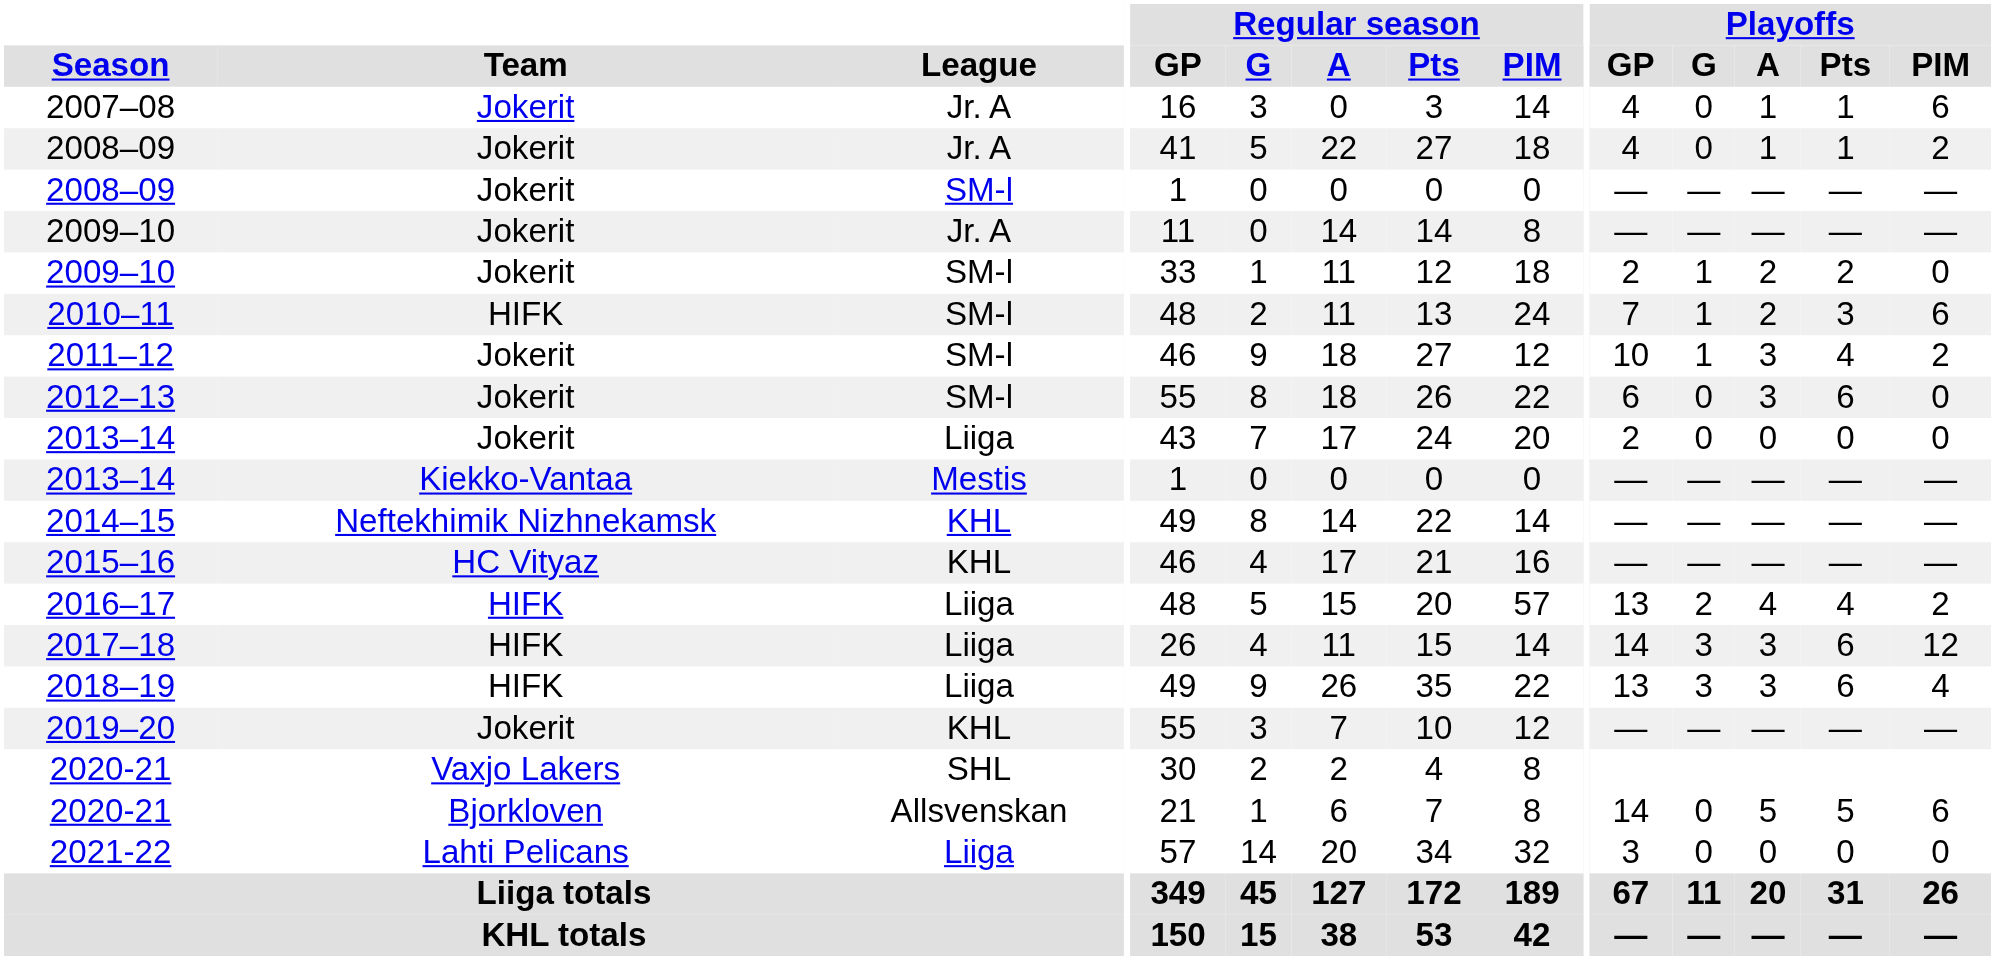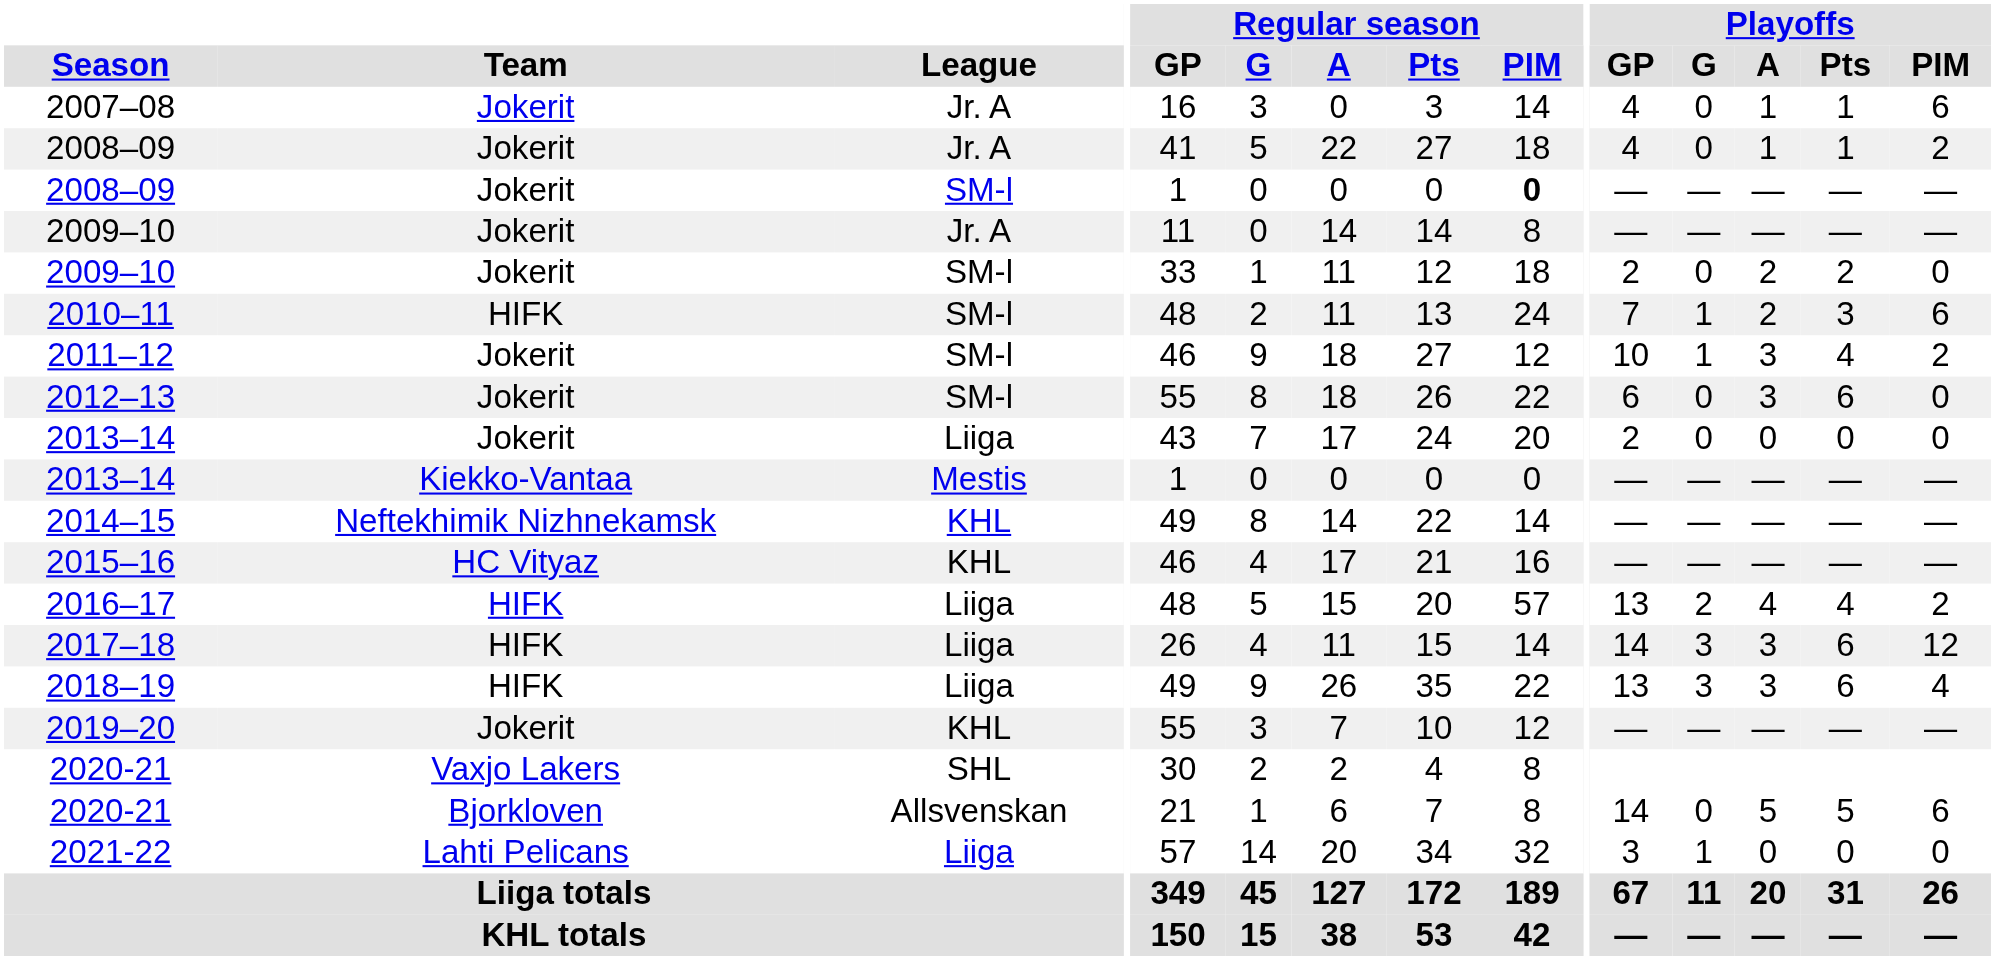 <table border="0" cellpadding="1" cellspacing="0" style="text-align:center; width:60em">
 <tr bgcolor="#e0e0e0">
 <th colspan="3" bgcolor="#ffffff"></th>
 <th rowspan="99" bgcolor="#ffffff"></th>
 <th colspan="5"><a href='#'>Regular season</a></th>
 <th rowspan="99" bgcolor="#ffffff"></th>
 <th colspan="5"><a href='#'>Playoffs</a></th>
 </tr>
 <tr bgcolor="#e0e0e0">
 <th><a href='#'>Season</a></th>
 <th>Team</th>
 <th>League</th>
 <th>GP</th>
 <th><a href='#'>G</a></th>
 <th><a href='#'>A</a></th>
 <th><a href='#'>Pts</a></th>
 <th><a href='#'>PIM</a></th>
 <th>GP</th>
 <th>G</th>
 <th>A</th>
 <th>Pts</th>
 <th>PIM</th>
 </tr>
 <tr>
 <td>2007–08</td>
 <td><a href='#'>Jokerit</a></td>
 <td>Jr. A</td>
 <td>16</td>
 <td>3</td>
 <td>0</td>
 <td>3</td>
 <td>14</td>
 <td>4</td>
 <td>0</td>
 <td>1</td>
 <td>1</td>
 <td>6</td>
 </tr>
 <tr bgcolor="#f0f0f0">
 <td>2008–09</td>
 <td>Jokerit</td>
 <td>Jr. A</td>
 <td>41</td>
 <td>5</td>
 <td>22</td>
 <td>27</td>
 <td>18</td>
 <td>4</td>
 <td>0</td>
 <td>1</td>
 <td>1</td>
 <td>2</td>
 </tr>
 <tr ALIGN="center">
 <td><a href='#'>2008–09</a></td>
 <td>Jokerit</td>
 <td><a href='#'>SM-l</a></td>
 <td>1</td>
 <td>0</td>
 <td>0</td>
 <td>0</td>
-<td>0</td>
+<td><strong>0</strong></td>
 <td>—</td>
 <td>—</td>
 <td>—</td>
 <td>—</td>
 <td>—</td>
 </tr>
 <tr bgcolor="#f0f0f0">
 <td>2009–10</td>
 <td>Jokerit</td>
 <td>Jr. A</td>
 <td>11</td>
 <td>0</td>
 <td>14</td>
 <td>14</td>
 <td>8</td>
 <td>—</td>
 <td>—</td>
 <td>—</td>
 <td>—</td>
 <td>—</td>
 </tr>
 <tr ALIGN="center">
 <td><a href='#'>2009–10</a></td>
 <td>Jokerit</td>
 <td>SM-l</td>
 <td>33</td>
 <td>1</td>
 <td>11</td>
 <td>12</td>
 <td>18</td>
 <td>2</td>
-<td>1</td>
+<td>0</td>
 <td>2</td>
 <td>2</td>
 <td>0</td>
 </tr>
 <tr ALIGN="center" bgcolor="#f0f0f0">
 <td><a href='#'>2010–11</a></td>
 <td>HIFK</td>
 <td>SM-l</td>
 <td>48</td>
 <td>2</td>
 <td>11</td>
 <td>13</td>
 <td>24</td>
 <td>7</td>
 <td>1</td>
 <td>2</td>
 <td>3</td>
 <td>6</td>
 </tr>
 <tr ALIGN="center">
 <td><a href='#'>2011–12</a></td>
 <td>Jokerit</td>
 <td>SM-l</td>
 <td>46</td>
 <td>9</td>
 <td>18</td>
 <td>27</td>
 <td>12</td>
 <td>10</td>
 <td>1</td>
 <td>3</td>
 <td>4</td>
 <td>2</td>
 </tr>
 <tr bgcolor="#f0f0f0">
 <td><a href='#'>2012–13</a></td>
 <td>Jokerit</td>
 <td>SM-l</td>
 <td>55</td>
 <td>8</td>
 <td>18</td>
 <td>26</td>
 <td>22</td>
 <td>6</td>
 <td>0</td>
 <td>3</td>
 <td>6</td>
 <td>0</td>
 </tr>
 <tr>
 <td><a href='#'>2013–14</a></td>
 <td>Jokerit</td>
 <td>Liiga</td>
 <td>43</td>
 <td>7</td>
 <td>17</td>
 <td>24</td>
 <td>20</td>
 <td>2</td>
 <td>0</td>
 <td>0</td>
 <td>0</td>
 <td>0</td>
 </tr>
 <tr bgcolor="#f0f0f0">
 <td><a href='#'>2013–14</a></td>
 <td><a href='#'>Kiekko-Vantaa</a></td>
 <td><a href='#'>Mestis</a></td>
 <td>1</td>
 <td>0</td>
 <td>0</td>
 <td>0</td>
 <td>0</td>
 <td>—</td>
 <td>—</td>
 <td>—</td>
 <td>—</td>
 <td>—</td>
 </tr>
 <tr>
 <td><a href='#'>2014–15</a></td>
 <td><a href='#'>Neftekhimik Nizhnekamsk</a></td>
 <td><a href='#'>KHL</a></td>
 <td>49</td>
 <td>8</td>
 <td>14</td>
 <td>22</td>
 <td>14</td>
 <td>—</td>
 <td>—</td>
 <td>—</td>
 <td>—</td>
 <td>—</td>
 </tr>
 <tr bgcolor="#f0f0f0">
 <td><a href='#'>2015–16</a></td>
 <td><a href='#'>HC Vityaz</a></td>
 <td>KHL</td>
 <td>46</td>
 <td>4</td>
 <td>17</td>
 <td>21</td>
 <td>16</td>
 <td>—</td>
 <td>—</td>
 <td>—</td>
 <td>—</td>
 <td>—</td>
 </tr>
 <tr>
 <td><a href='#'>2016–17</a></td>
 <td><a href='#'>HIFK</a></td>
 <td>Liiga</td>
 <td>48</td>
 <td>5</td>
 <td>15</td>
 <td>20</td>
 <td>57</td>
 <td>13</td>
 <td>2</td>
 <td>4</td>
 <td>4</td>
 <td>2</td>
 </tr>
 <tr bgcolor="#f0f0f0">
 <td><a href='#'>2017–18</a></td>
 <td>HIFK</td>
 <td>Liiga</td>
 <td>26</td>
 <td>4</td>
 <td>11</td>
 <td>15</td>
 <td>14</td>
 <td>14</td>
 <td>3</td>
 <td>3</td>
 <td>6</td>
 <td>12</td>
 </tr>
 <tr>
 <td><a href='#'>2018–19</a></td>
 <td>HIFK</td>
 <td>Liiga</td>
 <td>49</td>
 <td>9</td>
 <td>26</td>
 <td>35</td>
 <td>22</td>
 <td>13</td>
 <td>3</td>
 <td>3</td>
 <td>6</td>
 <td>4</td>
 </tr>
 <tr bgcolor="#f0f0f0">
 <td><a href='#'>2019–20</a></td>
 <td>Jokerit</td>
 <td>KHL</td>
 <td>55</td>
 <td>3</td>
 <td>7</td>
 <td>10</td>
 <td>12</td>
 <td>—</td>
 <td>—</td>
 <td>—</td>
 <td>—</td>
 <td>—</td>
 </tr>
 <tr>
 <td><a href='#'>2020-21</a></td>
 <td><a href='#'>Vaxjo Lakers</a></td>
 <td>SHL</td>
 <td>30</td>
 <td>2</td>
 <td>2</td>
 <td>4</td>
 <td>8</td>
 </tr>
 <tr>
 <td><a href='#'>2020-21</a></td>
 <td><a href='#'>Bjorkloven</a></td>
 <td>Allsvenskan</td>
 <td>21</td>
 <td>1</td>
 <td>6</td>
 <td>7</td>
 <td>8</td>
 <td>14</td>
 <td>0</td>
 <td>5</td>
 <td>5</td>
 <td>6</td>
 </tr>
 <tr>
 <td><a href='#'>2021-22</a></td>
 <td><a href='#'>Lahti Pelicans</a></td>
 <td><a href='#'>Liiga</a></td>
 <td>57</td>
 <td>14</td>
 <td>20</td>
 <td>34</td>
 <td>32</td>
 <td>3</td>
-<td>0</td>
+<td>1</td>
 <td>0</td>
 <td>0</td>
 <td>0</td>
 </tr>
 <tr>
 </tr>
 <tr ALIGN="center" bgcolor="#e0e0e0">
 <th colspan="3">Liiga totals</th>
 <th>349</th>
 <th>45</th>
 <th>127</th>
 <th>172</th>
 <th>189</th>
 <th>67</th>
 <th>11</th>
 <th>20</th>
 <th>31</th>
 <th>26</th>
 </tr>
 <tr ALIGN="center" bgcolor="#e0e0e0">
 <th colspan="3">KHL totals</th>
 <th>150</th>
 <th>15</th>
 <th>38</th>
 <th>53</th>
 <th>42</th>
 <th>—</th>
 <th>—</th>
 <th>—</th>
 <th>—</th>
 <th>—</th>
 </tr>
 </table>
